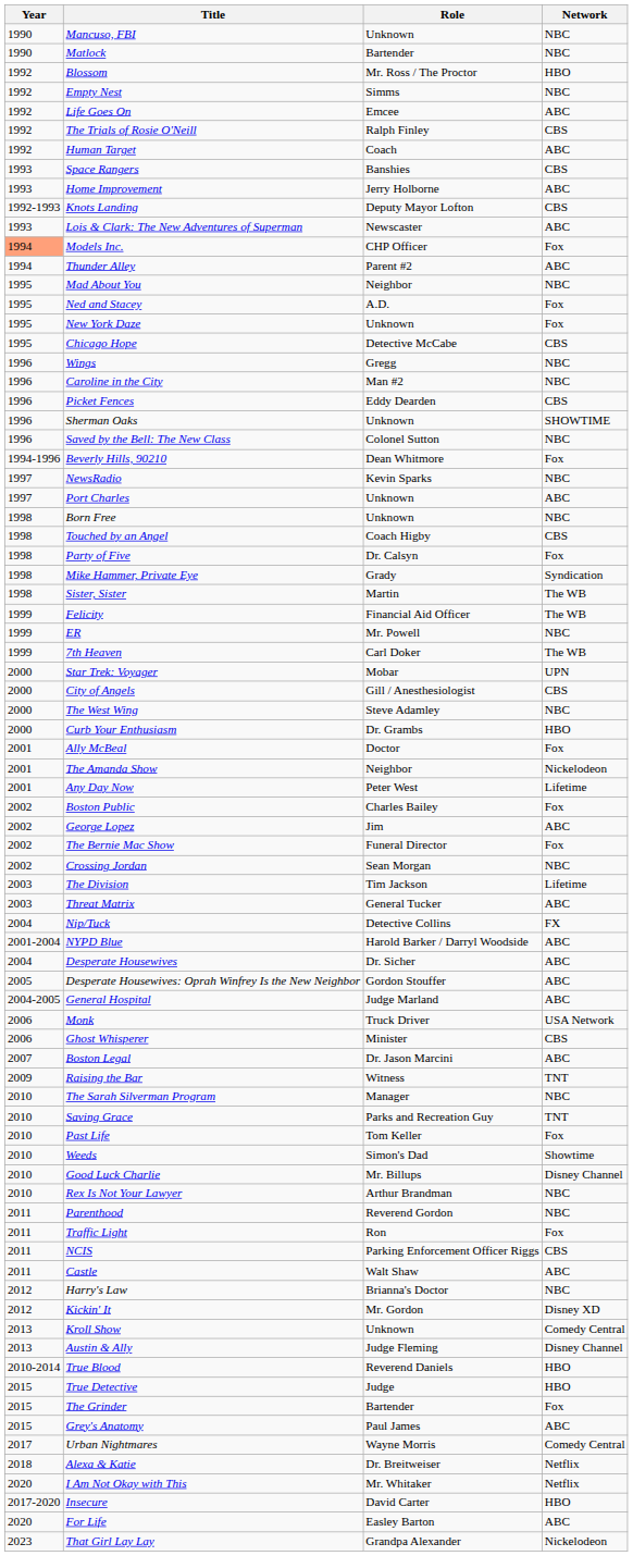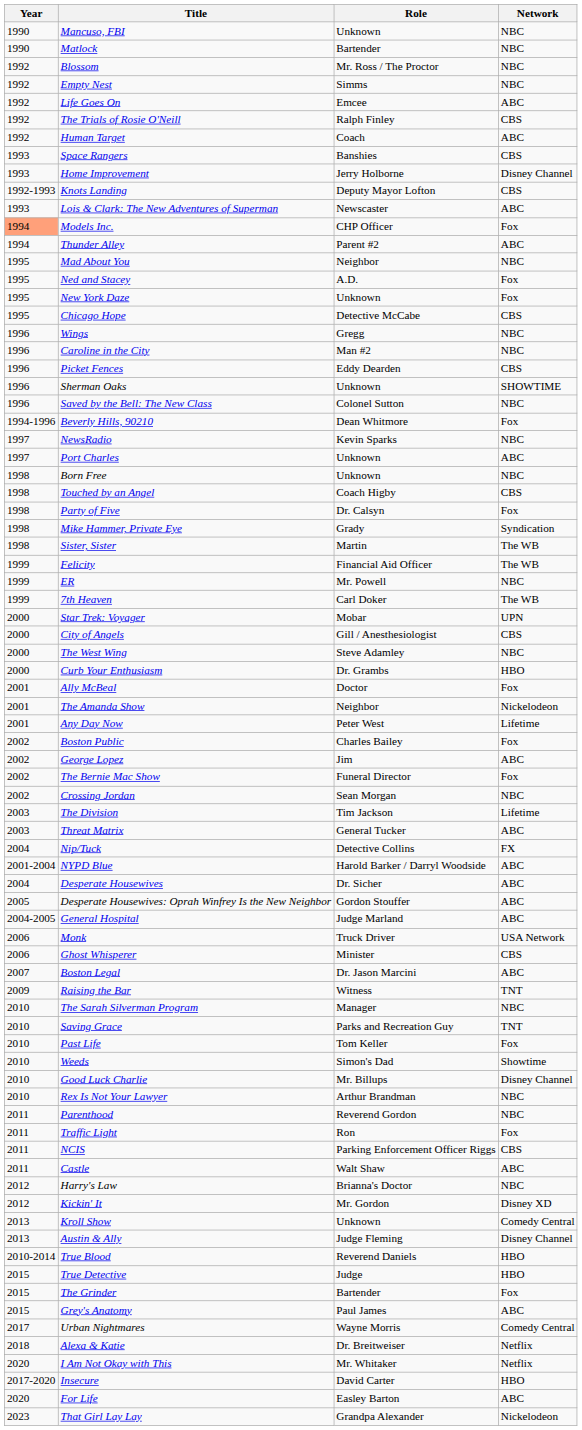 <table class="wikitable">
 <tr>
 <th>Year</th>
 <th>Title</th>
 <th>Role</th>
 <th>Network</th>
 </tr>
 <tr>
 <td>1990</td>
 <td><em><a href='#'>Mancuso, FBI</a></em></td>
 <td>Unknown</td>
 <td>NBC</td>
 </tr>
 <tr>
 <td>1990</td>
 <td><em><a href='#'>Matlock</a></em></td>
 <td>Bartender</td>
 <td>NBC</td>
 </tr>
 <tr>
 <td>1992</td>
 <td><em><a href='#'>Blossom</a></em></td>
 <td>Mr. Ross / The Proctor</td>
-<td>HBO</td>
+<td>NBC</td>
 </tr>
 <tr>
 <td>1992</td>
 <td><em><a href='#'>Empty Nest</a></em></td>
 <td>Simms</td>
 <td>NBC</td>
 </tr>
 <tr>
 <td>1992</td>
 <td><em><a href='#'>Life Goes On</a></em></td>
 <td>Emcee</td>
 <td>ABC</td>
 </tr>
 <tr>
 <td>1992</td>
 <td><em><a href='#'>The Trials of Rosie O'Neill</a></em></td>
 <td>Ralph Finley</td>
 <td>CBS</td>
 </tr>
 <tr>
 <td>1992</td>
 <td><em><a href='#'>Human Target</a></em></td>
 <td>Coach</td>
 <td>ABC</td>
 </tr>
 <tr>
 <td>1993</td>
 <td><em><a href='#'>Space Rangers</a></em></td>
 <td>Banshies</td>
 <td>CBS</td>
 </tr>
 <tr>
 <td>1993</td>
 <td><em><a href='#'>Home Improvement</a></em></td>
 <td>Jerry Holborne</td>
-<td>ABC</td>
+<td>Disney Channel</td>
 </tr>
 <tr>
 <td>1992-1993</td>
 <td><em><a href='#'>Knots Landing</a></em></td>
 <td>Deputy Mayor Lofton</td>
 <td>CBS</td>
 </tr>
 <tr>
 <td>1993</td>
 <td><em><a href='#'>Lois & Clark: The New Adventures of Superman</a></em></td>
 <td>Newscaster</td>
 <td>ABC</td>
 </tr>
 <tr>
 <td style="background: lightsalmon;">1994</td>
 <td><em><a href='#'>Models Inc.</a></em></td>
 <td>CHP Officer</td>
 <td>Fox</td>
 </tr>
 <tr>
 <td>1994</td>
 <td><em><a href='#'>Thunder Alley</a></em></td>
 <td>Parent #2</td>
 <td>ABC</td>
 </tr>
 <tr>
 <td>1995</td>
 <td><em><a href='#'>Mad About You</a></em></td>
 <td>Neighbor</td>
 <td>NBC</td>
 </tr>
 <tr>
 <td>1995</td>
 <td><em><a href='#'>Ned and Stacey</a></em></td>
 <td>A.D.</td>
 <td>Fox</td>
 </tr>
 <tr>
 <td>1995</td>
 <td><em><a href='#'>New York Daze</a></em></td>
 <td>Unknown</td>
 <td>Fox</td>
 </tr>
 <tr>
 <td>1995</td>
 <td><em><a href='#'>Chicago Hope</a></em></td>
 <td>Detective McCabe</td>
 <td>CBS</td>
 </tr>
 <tr>
 <td>1996</td>
 <td><em><a href='#'>Wings</a></em></td>
 <td>Gregg</td>
 <td>NBC</td>
 </tr>
 <tr>
 <td>1996</td>
 <td><em><a href='#'>Caroline in the City</a></em></td>
 <td>Man #2</td>
 <td>NBC</td>
 </tr>
 <tr>
 <td>1996</td>
 <td><em><a href='#'>Picket Fences</a></em></td>
 <td>Eddy Dearden</td>
 <td>CBS</td>
 </tr>
 <tr>
 <td>1996</td>
 <td><em>Sherman Oaks</em></td>
 <td>Unknown</td>
 <td>SHOWTIME</td>
 </tr>
 <tr>
 <td>1996</td>
 <td><em><a href='#'>Saved by the Bell: The New Class</a></em></td>
 <td>Colonel Sutton</td>
 <td>NBC</td>
 </tr>
 <tr>
 <td>1994-1996</td>
 <td><em><a href='#'>Beverly Hills, 90210</a></em></td>
 <td>Dean Whitmore</td>
 <td>Fox</td>
 </tr>
 <tr>
 <td>1997</td>
 <td><em><a href='#'>NewsRadio</a></em></td>
 <td>Kevin Sparks</td>
 <td>NBC</td>
 </tr>
 <tr>
 <td>1997</td>
 <td><em><a href='#'>Port Charles</a></em></td>
 <td>Unknown</td>
 <td>ABC</td>
 </tr>
 <tr>
 <td>1998</td>
 <td><em>Born Free</em></td>
 <td>Unknown</td>
 <td>NBC</td>
 </tr>
 <tr>
 <td>1998</td>
 <td><em><a href='#'>Touched by an Angel</a></em></td>
 <td>Coach Higby</td>
 <td>CBS</td>
 </tr>
 <tr>
 <td>1998</td>
 <td><em><a href='#'>Party of Five</a></em></td>
 <td>Dr. Calsyn</td>
 <td>Fox</td>
 </tr>
 <tr>
 <td>1998</td>
 <td><em><a href='#'>Mike Hammer, Private Eye</a></em></td>
 <td>Grady</td>
 <td>Syndication</td>
 </tr>
 <tr>
 <td>1998</td>
 <td><em><a href='#'>Sister, Sister</a></em></td>
 <td>Martin</td>
 <td>The WB</td>
 </tr>
 <tr>
 <td>1999</td>
 <td><em><a href='#'>Felicity</a></em></td>
 <td>Financial Aid Officer</td>
 <td>The WB</td>
 </tr>
 <tr>
 <td>1999</td>
 <td><em><a href='#'>ER</a></em></td>
 <td>Mr. Powell</td>
 <td>NBC</td>
 </tr>
 <tr>
 <td>1999</td>
 <td><em><a href='#'>7th Heaven</a></em></td>
 <td>Carl Doker</td>
 <td>The WB</td>
 </tr>
 <tr>
 <td>2000</td>
 <td><em><a href='#'>Star Trek: Voyager</a></em></td>
 <td>Mobar</td>
 <td>UPN</td>
 </tr>
 <tr>
 <td>2000</td>
 <td><em><a href='#'>City of Angels</a></em></td>
 <td>Gill / Anesthesiologist</td>
 <td>CBS</td>
 </tr>
 <tr>
 <td>2000</td>
 <td><em><a href='#'>The West Wing</a></em></td>
 <td>Steve Adamley</td>
 <td>NBC</td>
 </tr>
 <tr>
 <td>2000</td>
 <td><em><a href='#'>Curb Your Enthusiasm</a></em></td>
 <td>Dr. Grambs</td>
 <td>HBO</td>
 </tr>
 <tr>
 <td>2001</td>
 <td><em><a href='#'>Ally McBeal</a></em></td>
 <td>Doctor</td>
 <td>Fox</td>
 </tr>
 <tr>
 <td>2001</td>
 <td><em><a href='#'>The Amanda Show</a></em></td>
 <td>Neighbor</td>
 <td>Nickelodeon</td>
 </tr>
 <tr>
 <td>2001</td>
 <td><em><a href='#'>Any Day Now</a></em></td>
 <td>Peter West</td>
 <td>Lifetime</td>
 </tr>
 <tr>
 <td>2002</td>
 <td><em><a href='#'>Boston Public</a></em></td>
 <td>Charles Bailey</td>
 <td>Fox</td>
 </tr>
 <tr>
 <td>2002</td>
 <td><em><a href='#'>George Lopez</a></em></td>
 <td>Jim</td>
 <td>ABC</td>
 </tr>
 <tr>
 <td>2002</td>
 <td><em><a href='#'>The Bernie Mac Show</a></em></td>
 <td>Funeral Director</td>
 <td>Fox</td>
 </tr>
 <tr>
 <td>2002</td>
 <td><em><a href='#'>Crossing Jordan</a></em></td>
 <td>Sean Morgan</td>
 <td>NBC</td>
 </tr>
 <tr>
 <td>2003</td>
 <td><em><a href='#'>The Division</a></em></td>
 <td>Tim Jackson</td>
 <td>Lifetime</td>
 </tr>
 <tr>
 <td>2003</td>
 <td><em><a href='#'>Threat Matrix</a></em></td>
 <td>General Tucker</td>
 <td>ABC</td>
 </tr>
 <tr>
 <td>2004</td>
 <td><em><a href='#'>Nip/Tuck</a></em></td>
 <td>Detective Collins</td>
 <td>FX</td>
 </tr>
 <tr>
 <td>2001-2004</td>
 <td><em><a href='#'>NYPD Blue</a></em></td>
 <td>Harold Barker / Darryl Woodside</td>
 <td>ABC</td>
 </tr>
 <tr>
 <td>2004</td>
 <td><em><a href='#'>Desperate Housewives</a></em></td>
 <td>Dr. Sicher</td>
 <td>ABC</td>
 </tr>
 <tr>
 <td>2005</td>
 <td><em>Desperate Housewives: Oprah Winfrey Is the New Neighbor</em></td>
 <td>Gordon Stouffer</td>
 <td>ABC</td>
 </tr>
 <tr>
 <td>2004-2005</td>
 <td><em><a href='#'>General Hospital</a></em></td>
 <td>Judge Marland</td>
 <td>ABC</td>
 </tr>
 <tr>
 <td>2006</td>
 <td><em><a href='#'>Monk</a></em></td>
 <td>Truck Driver</td>
 <td>USA Network</td>
 </tr>
 <tr>
 <td>2006</td>
 <td><em><a href='#'>Ghost Whisperer</a></em></td>
 <td>Minister</td>
 <td>CBS</td>
 </tr>
 <tr>
 <td>2007</td>
 <td><em><a href='#'>Boston Legal</a></em></td>
 <td>Dr. Jason Marcini</td>
 <td>ABC</td>
 </tr>
 <tr>
 <td>2009</td>
 <td><em><a href='#'>Raising the Bar</a></em></td>
 <td>Witness</td>
 <td>TNT</td>
 </tr>
 <tr>
 <td>2010</td>
 <td><em><a href='#'>The Sarah Silverman Program</a></em></td>
 <td>Manager</td>
 <td>NBC</td>
 </tr>
 <tr>
 <td>2010</td>
 <td><em><a href='#'>Saving Grace</a></em></td>
 <td>Parks and Recreation Guy</td>
 <td>TNT</td>
 </tr>
 <tr>
 <td>2010</td>
 <td><em><a href='#'>Past Life</a></em></td>
 <td>Tom Keller</td>
 <td>Fox</td>
 </tr>
 <tr>
 <td>2010</td>
 <td><em><a href='#'>Weeds</a></em></td>
 <td>Simon's Dad</td>
 <td>Showtime</td>
 </tr>
 <tr>
 <td>2010</td>
 <td><em><a href='#'>Good Luck Charlie</a></em></td>
 <td>Mr. Billups</td>
 <td>Disney Channel</td>
 </tr>
 <tr>
 <td>2010</td>
 <td><em><a href='#'>Rex Is Not Your Lawyer</a></em></td>
 <td>Arthur Brandman</td>
 <td>NBC</td>
 </tr>
 <tr>
 <td>2011</td>
 <td><em><a href='#'>Parenthood</a></em></td>
 <td>Reverend Gordon</td>
 <td>NBC</td>
 </tr>
 <tr>
 <td>2011</td>
 <td><em><a href='#'>Traffic Light</a></em></td>
 <td>Ron</td>
 <td>Fox</td>
 </tr>
 <tr>
 <td>2011</td>
 <td><em><a href='#'>NCIS</a></em></td>
 <td>Parking Enforcement Officer Riggs</td>
 <td>CBS</td>
 </tr>
 <tr>
 <td>2011</td>
 <td><em><a href='#'>Castle</a></em></td>
 <td>Walt Shaw</td>
 <td>ABC</td>
 </tr>
 <tr>
 <td>2012</td>
 <td><em>Harry's Law</em></td>
 <td>Brianna's Doctor</td>
 <td>NBC</td>
 </tr>
 <tr>
 <td>2012</td>
 <td><em><a href='#'>Kickin' It</a></em></td>
 <td>Mr. Gordon</td>
 <td>Disney XD</td>
 </tr>
 <tr>
 <td>2013</td>
 <td><em><a href='#'>Kroll Show</a></em></td>
 <td>Unknown</td>
 <td>Comedy Central</td>
 </tr>
 <tr>
 <td>2013</td>
 <td><em><a href='#'>Austin & Ally</a></em></td>
 <td>Judge Fleming</td>
 <td>Disney Channel</td>
 </tr>
 <tr>
 <td>2010-2014</td>
 <td><em><a href='#'>True Blood</a></em></td>
 <td>Reverend Daniels</td>
 <td>HBO</td>
 </tr>
 <tr>
 <td>2015</td>
 <td><em><a href='#'>True Detective</a></em></td>
 <td>Judge</td>
 <td>HBO</td>
 </tr>
 <tr>
 <td>2015</td>
 <td><em><a href='#'>The Grinder</a></em></td>
 <td>Bartender</td>
 <td>Fox</td>
 </tr>
 <tr>
 <td>2015</td>
 <td><em><a href='#'>Grey's Anatomy</a></em></td>
 <td>Paul James</td>
 <td>ABC</td>
 </tr>
 <tr>
 <td>2017</td>
 <td><em>Urban Nightmares</em></td>
 <td>Wayne Morris</td>
 <td>Comedy Central</td>
 </tr>
 <tr>
 <td>2018</td>
 <td><em><a href='#'>Alexa & Katie</a></em></td>
 <td>Dr. Breitweiser</td>
 <td>Netflix</td>
 </tr>
 <tr>
 <td>2020</td>
 <td><em><a href='#'>I Am Not Okay with This</a></em></td>
 <td>Mr. Whitaker</td>
 <td>Netflix</td>
 </tr>
 <tr>
 <td>2017-2020</td>
 <td><em><a href='#'>Insecure</a></em></td>
 <td>David Carter</td>
 <td>HBO</td>
 </tr>
 <tr>
 <td>2020</td>
 <td><em><a href='#'>For Life</a></em></td>
 <td>Easley Barton</td>
 <td>ABC</td>
 </tr>
 <tr>
 <td>2023</td>
 <td><a href='#'><em>That Girl Lay Lay</em></a></td>
 <td>Grandpa Alexander</td>
 <td>Nickelodeon</td>
 </tr>
 </table>
